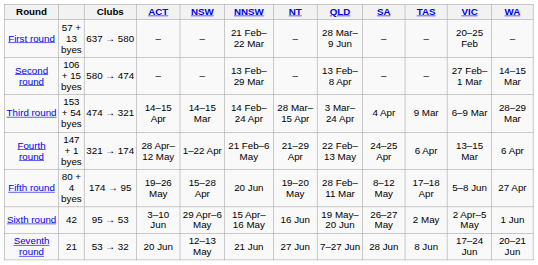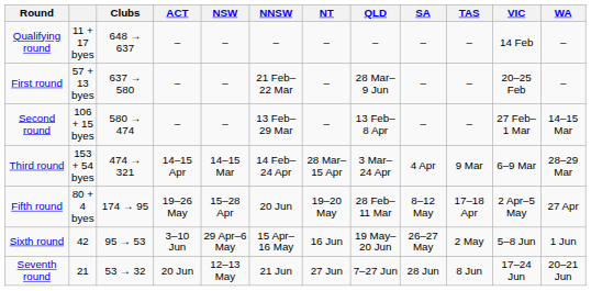 <table class="wikitable" style="text-align:center">
 <tr>
 <th style="width:110px">Round</th>
 <th></th>
 <th style="width:120px">Clubs</th>
 <th style="width:100px"><a href='#'>ACT</a></th>
 <th style="width:100px"><a href='#'>NSW</a></th>
 <th style="width:100px"><a href='#'>NNSW</a></th>
 <th style="width:100px"><a href='#'>NT</a></th>
 <th style="width:100px"><a href='#'>QLD</a></th>
 <th style="width:100px"><a href='#'>SA</a></th>
 <th style="width:100px"><a href='#'>TAS</a></th>
 <th style="width:100px"><a href='#'>VIC</a></th>
 <th style="width:100px"><a href='#'>WA</a></th>
+</tr>
+<tr>
+<td><a href='#'>Qualifying round</a></td>
+<td>11 + 17 byes</td>
+<td>648 → 637</td>
+<td>–</td>
+<td>–</td>
+<td>–</td>
+<td>–</td>
+<td>–</td>
+<td>–</td>
+<td>–</td>
+<td>14 Feb</td>
+<td>–</td>
 </tr>
 <tr>
 <td><a href='#'>First round</a></td>
 <td>57 + 13 byes</td>
 <td>637 → 580</td>
 <td>–</td>
 <td>–</td>
 <td>21 Feb–22 Mar</td>
 <td>–</td>
 <td>28 Mar–9 Jun</td>
 <td>–</td>
 <td>–</td>
 <td>20–25 Feb</td>
 <td>–</td>
 </tr>
 <tr>
 <td><a href='#'>Second round</a></td>
 <td>106 + 15 byes</td>
 <td>580 → 474</td>
 <td>–</td>
 <td>–</td>
 <td>13 Feb–29 Mar</td>
 <td>–</td>
 <td>13 Feb–8 Apr</td>
 <td>–</td>
 <td>–</td>
 <td>27 Feb–1 Mar</td>
 <td>14–15 Mar</td>
 </tr>
 <tr>
 <td><a href='#'>Third round</a></td>
 <td>153 + 54 byes</td>
 <td>474 → 321</td>
 <td>14–15 Apr</td>
 <td>14–15 Mar</td>
 <td>14 Feb–24 Apr</td>
 <td>28 Mar–15 Apr</td>
 <td>3 Mar–24 Apr</td>
 <td>4 Apr</td>
 <td>9 Mar</td>
 <td>6–9 Mar</td>
 <td>28–29 Mar</td>
 </tr>
 <tr>
-<td><a href='#'>Fourth round</a></td>
-<td>147 + 1 byes</td>
-<td>321 → 174</td>
-<td>28 Apr–12 May</td>
-<td>1–22 Apr</td>
-<td>21 Feb–6 May</td>
-<td>21–29 Apr</td>
-<td>22 Feb–13 May</td>
-<td>24–25 Apr</td>
-<td>6 Apr</td>
-<td>13–15 Mar</td>
-<td>6 Apr</td>
-</tr>
-<tr>
 <td><a href='#'>Fifth round</a></td>
 <td>80 + 4 byes</td>
 <td>174 → 95</td>
 <td>19–26 May</td>
 <td>15–28 Apr</td>
 <td>20 Jun</td>
 <td>19–20 May</td>
 <td>28 Feb–11 Mar</td>
 <td>8–12 May</td>
 <td>17–18 Apr</td>
-<td>5–8 Jun</td>
+<td>2 Apr–5 May</td>
 <td>27 Apr</td>
 </tr>
 <tr>
 <td><a href='#'>Sixth round</a></td>
 <td>42</td>
 <td>95 → 53</td>
 <td>3–10 Jun</td>
 <td>29 Apr–6 May</td>
 <td>15 Apr–16 May</td>
 <td>16 Jun</td>
 <td>19 May–20 Jun</td>
 <td>26–27 May</td>
 <td>2 May</td>
-<td>2 Apr–5 May</td>
+<td>5–8 Jun</td>
 <td>1 Jun</td>
 </tr>
 <tr>
 <td><a href='#'>Seventh round</a></td>
 <td>21</td>
 <td>53 → 32</td>
 <td>20 Jun</td>
 <td>12–13 May</td>
 <td>21 Jun</td>
 <td>27 Jun</td>
 <td>7–27 Jun</td>
 <td>28 Jun</td>
 <td>8 Jun</td>
 <td>17–24 Jun</td>
 <td>20–21 Jun</td>
 </tr>
 </table>
